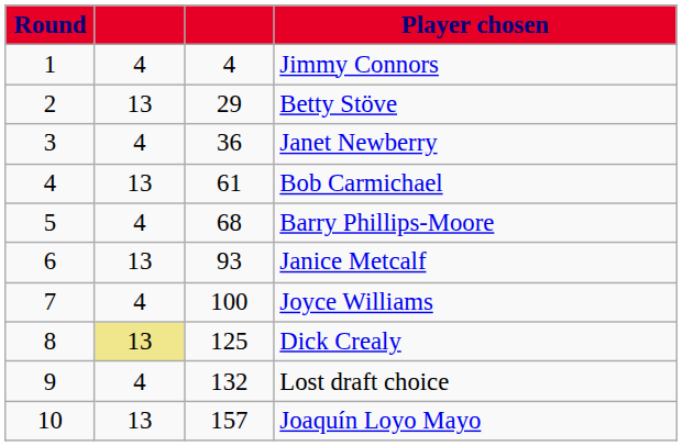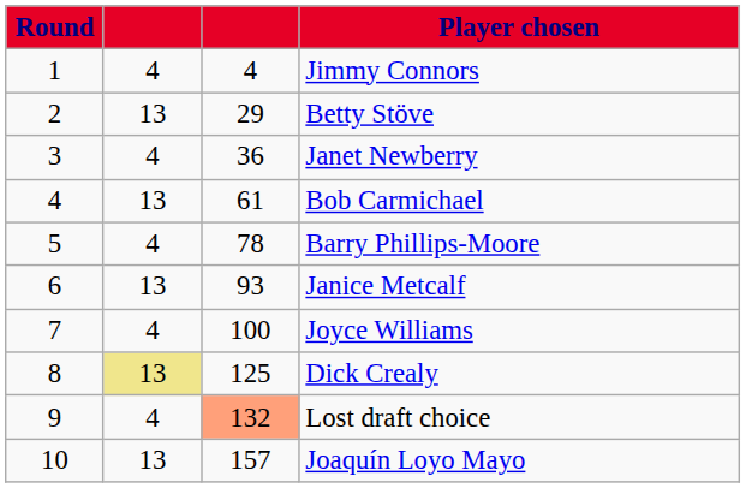 <table class="wikitable" style="text-align:left">
 <tr>
 <th style="background:#E60026; color:#000080" width="50px">Round</th>
 <th style="background:#E60026; color:#000080" width="50px"></th>
 <th style="background:#E60026; color:#000080" width="50px"></th>
 <th style="background:#E60026; color:#000080" width="250px">Player chosen</th>
 </tr>
 <tr>
 <td style="text-align:center">1</td>
 <td style="text-align:center">4</td>
 <td style="text-align:center">4</td>
 <td><a href='#'>Jimmy Connors</a></td>
 </tr>
 <tr>
 <td style="text-align:center">2</td>
 <td style="text-align:center">13</td>
 <td style="text-align:center">29</td>
 <td><a href='#'>Betty Stöve</a></td>
 </tr>
 <tr>
 <td style="text-align:center">3</td>
 <td style="text-align:center">4</td>
 <td style="text-align:center">36</td>
 <td><a href='#'>Janet Newberry</a></td>
 </tr>
 <tr>
 <td style="text-align:center">4</td>
 <td style="text-align:center">13</td>
 <td style="text-align:center">61</td>
 <td><a href='#'>Bob Carmichael</a></td>
 </tr>
 <tr>
 <td style="text-align:center">5</td>
 <td style="text-align:center">4</td>
-<td style="text-align:center">68</td>
+<td style="text-align:center">78</td>
 <td><a href='#'>Barry Phillips-Moore</a></td>
 </tr>
 <tr>
 <td style="text-align:center">6</td>
 <td style="text-align:center">13</td>
 <td style="text-align:center">93</td>
 <td><a href='#'>Janice Metcalf</a></td>
 </tr>
 <tr>
 <td style="text-align:center">7</td>
 <td style="text-align:center">4</td>
 <td style="text-align:center">100</td>
 <td><a href='#'>Joyce Williams</a></td>
 </tr>
 <tr>
 <td style="text-align:center">8</td>
 <td style="background: khaki; text-align:center">13</td>
 <td style="text-align:center">125</td>
 <td><a href='#'>Dick Crealy</a></td>
 </tr>
 <tr>
 <td style="text-align:center">9</td>
 <td style="text-align:center">4</td>
-<td style="text-align:center">132</td>
+<td style="background: lightsalmon; text-align:center">132</td>
 <td>Lost draft choice</td>
 </tr>
 <tr>
 <td style="text-align:center">10</td>
 <td style="text-align:center">13</td>
 <td style="text-align:center">157</td>
 <td><a href='#'>Joaquín Loyo Mayo</a></td>
 </tr>
 </table>
